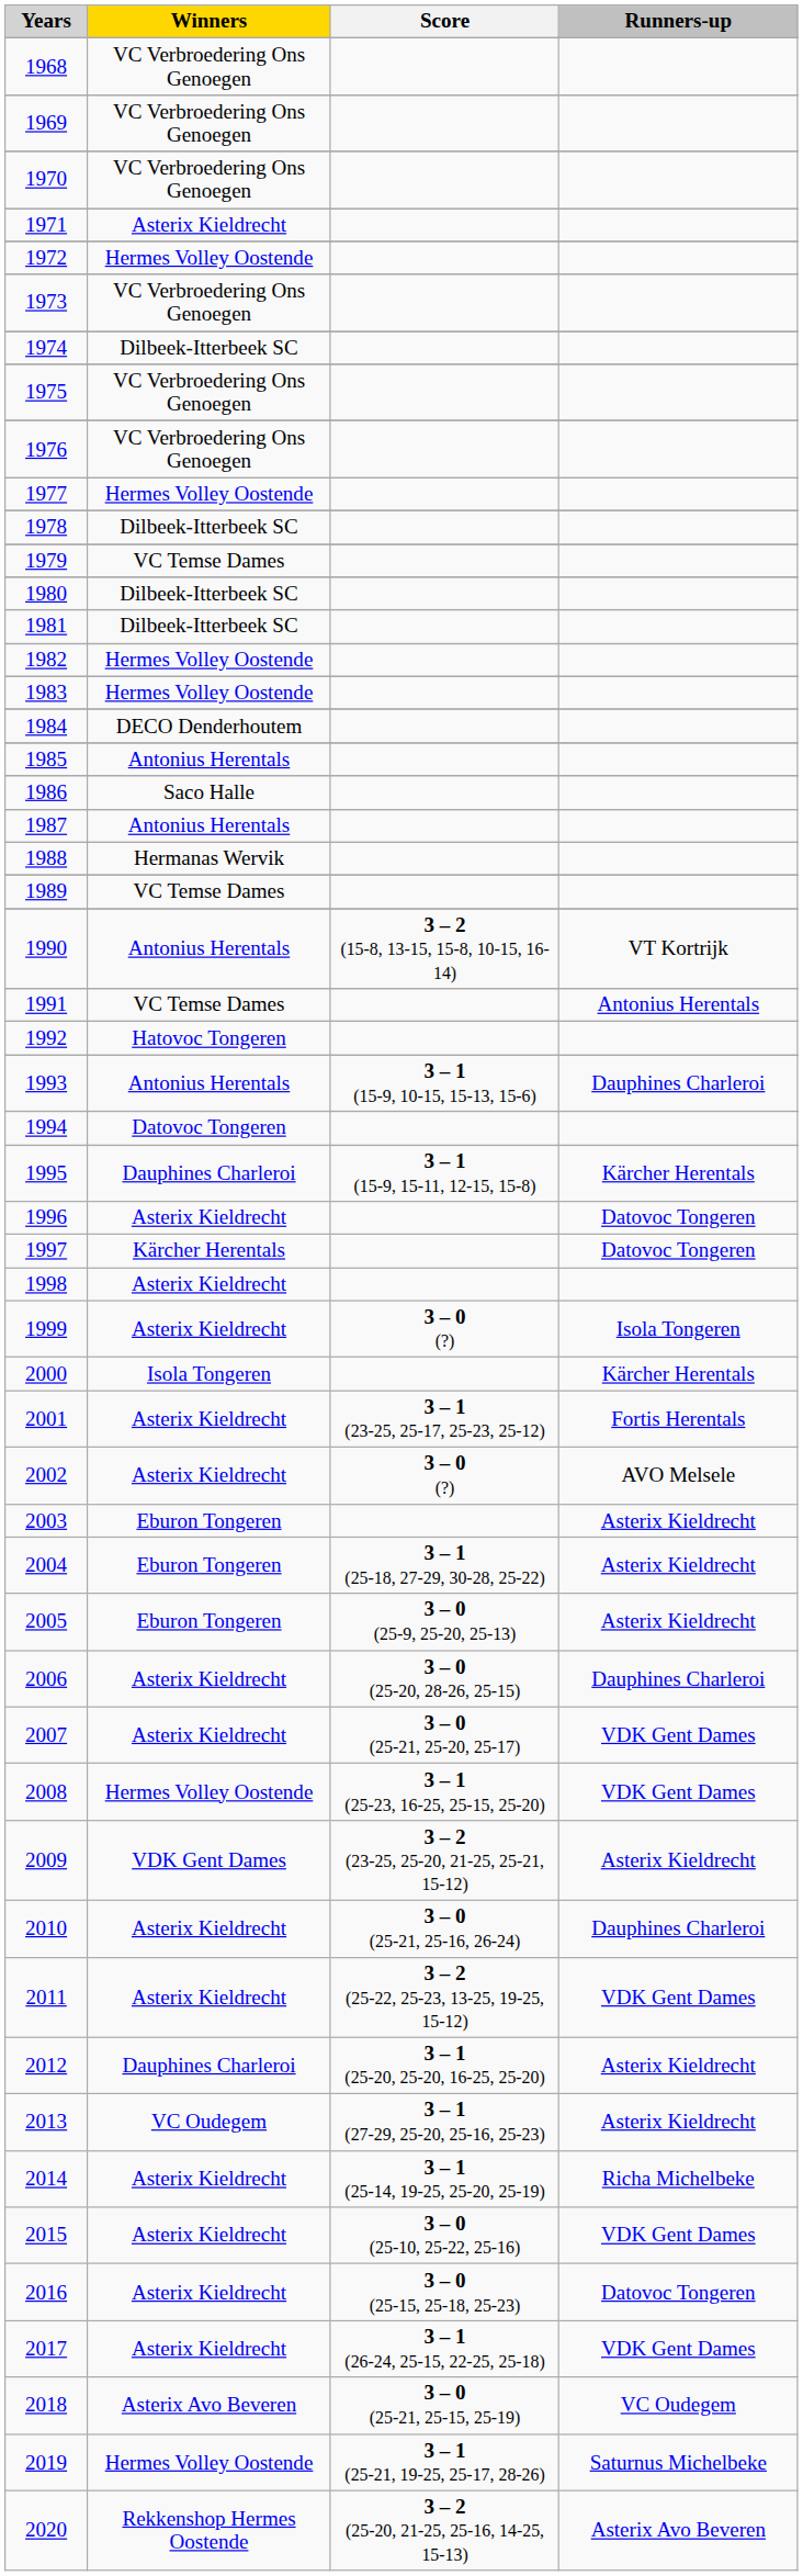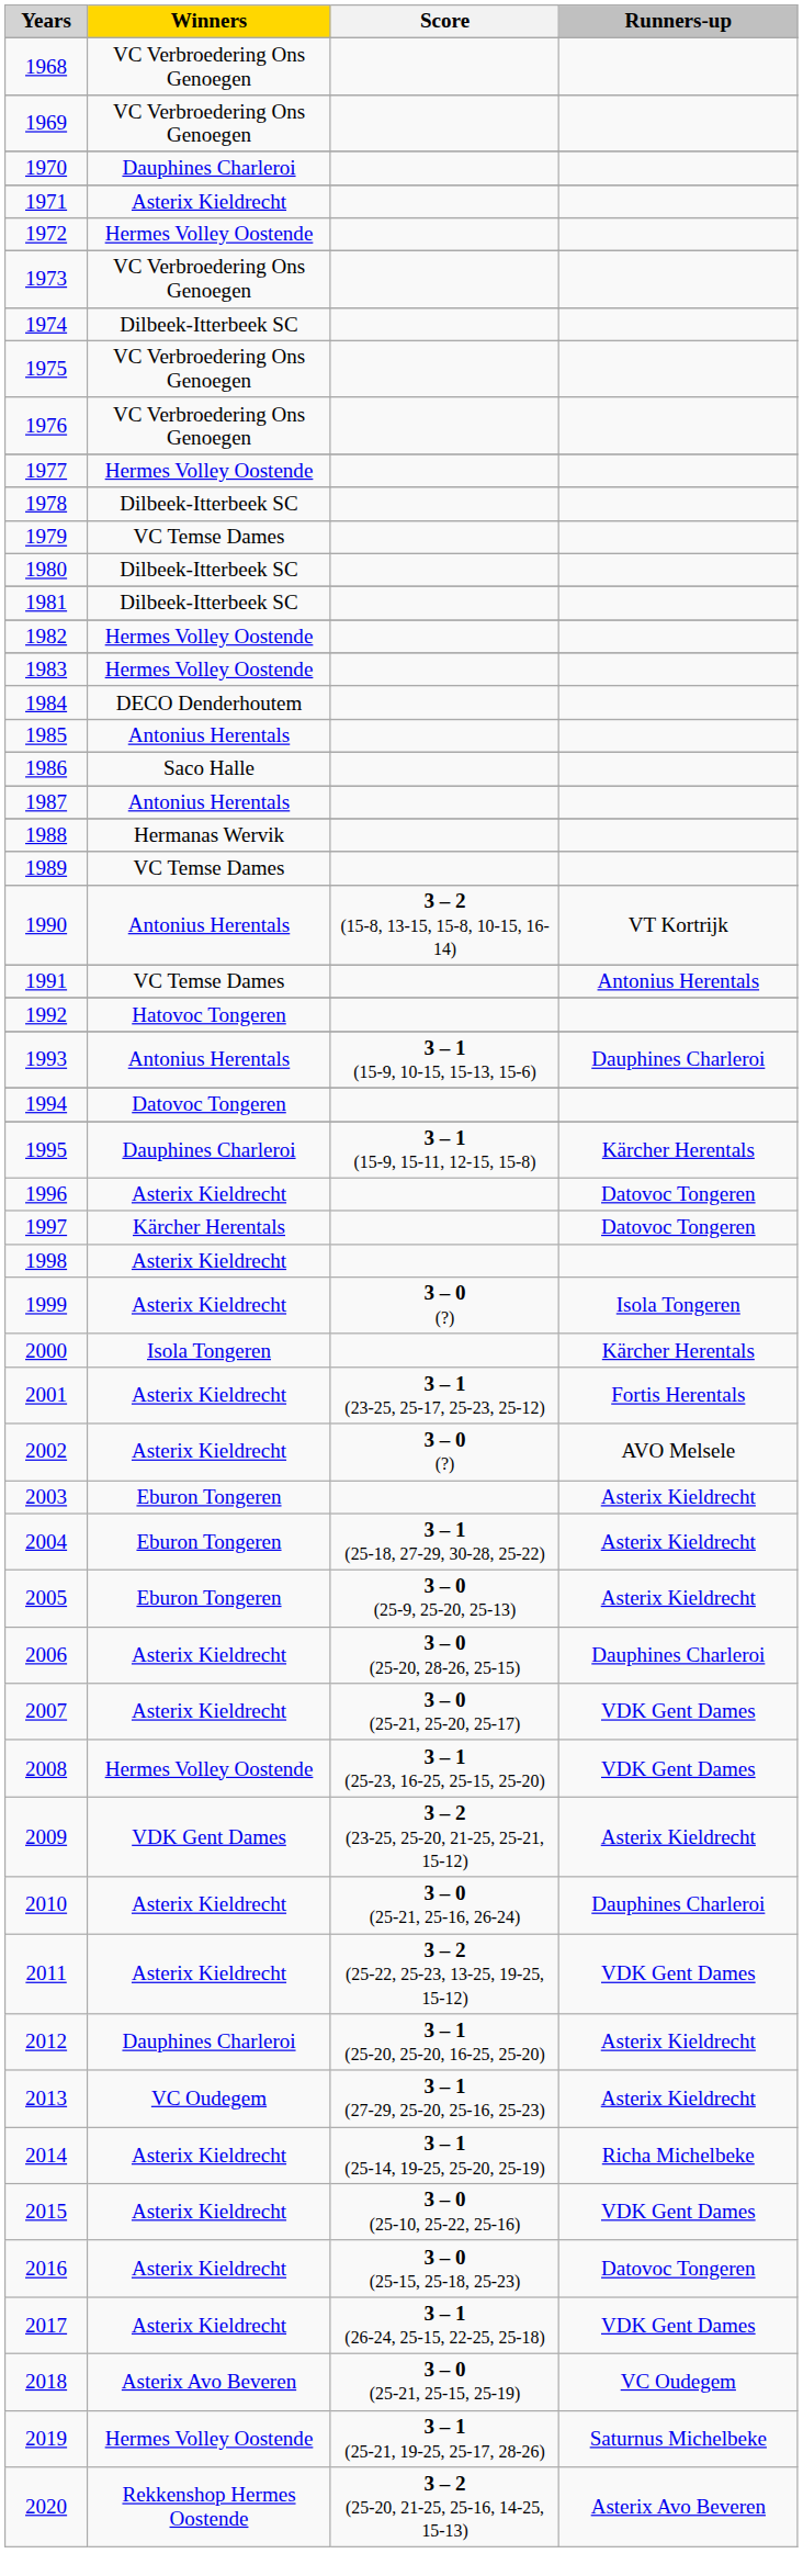 <table class="wikitable">
 <tr>
 <th width=60; style="background:#d3d3d3">Years</th>
 <th width=200; style="background:gold">Winners</th>
 <th width=200>Score</th>
 <th width=200; style="background:silver">Runners-up</th>
 </tr>
 <tr>
 </tr>
 <tr align=center>
 <td><a href='#'>1968</a></td>
 <td>VC Verbroedering Ons Genoegen</td>
 <td></td>
 <td></td>
 </tr>
 <tr>
 </tr>
 <tr align=center>
 <td><a href='#'>1969</a></td>
 <td>VC Verbroedering Ons Genoegen</td>
 <td></td>
 <td></td>
 </tr>
 <tr>
 </tr>
 <tr align=center>
 <td><a href='#'>1970</a></td>
-<td>VC Verbroedering Ons Genoegen</td>
+<td><a href='#'>Dauphines Charleroi</a></td>
 <td></td>
 <td></td>
 </tr>
 <tr>
 </tr>
 <tr align=center>
 <td><a href='#'>1971</a></td>
 <td><a href='#'>Asterix Kieldrecht</a></td>
 <td></td>
 <td></td>
 </tr>
 <tr>
 </tr>
 <tr align=center>
 <td><a href='#'>1972</a></td>
 <td><a href='#'>Hermes Volley Oostende</a></td>
 <td></td>
 <td></td>
 </tr>
 <tr>
 </tr>
 <tr align=center>
 <td><a href='#'>1973</a></td>
 <td>VC Verbroedering Ons Genoegen</td>
 <td></td>
 <td></td>
 </tr>
 <tr>
 </tr>
 <tr align=center>
 <td><a href='#'>1974</a></td>
 <td>Dilbeek-Itterbeek SC</td>
 <td></td>
 <td></td>
 </tr>
 <tr>
 </tr>
 <tr align=center>
 <td><a href='#'>1975</a></td>
 <td>VC Verbroedering Ons Genoegen</td>
 <td></td>
 <td></td>
 </tr>
 <tr>
 </tr>
 <tr align=center>
 <td><a href='#'>1976</a></td>
 <td>VC Verbroedering Ons Genoegen</td>
 <td></td>
 <td></td>
 </tr>
 <tr>
 </tr>
 <tr align=center>
 <td><a href='#'>1977</a></td>
 <td><a href='#'>Hermes Volley Oostende</a></td>
 <td></td>
 <td></td>
 </tr>
 <tr>
 </tr>
 <tr align=center>
 <td><a href='#'>1978</a></td>
 <td>Dilbeek-Itterbeek SC</td>
 <td></td>
 <td></td>
 </tr>
 <tr>
 </tr>
 <tr align=center>
 <td><a href='#'>1979</a></td>
 <td>VC Temse Dames</td>
 <td></td>
 <td></td>
 </tr>
 <tr>
 </tr>
 <tr align=center>
 <td><a href='#'>1980</a></td>
 <td>Dilbeek-Itterbeek SC</td>
 <td></td>
 <td></td>
 </tr>
 <tr>
 </tr>
 <tr align=center>
 <td><a href='#'>1981</a></td>
 <td>Dilbeek-Itterbeek SC</td>
 <td></td>
 <td></td>
 </tr>
 <tr>
 </tr>
 <tr align=center>
 <td><a href='#'>1982</a></td>
 <td><a href='#'>Hermes Volley Oostende</a></td>
 <td></td>
 <td></td>
 </tr>
 <tr>
 </tr>
 <tr align=center>
 <td><a href='#'>1983</a></td>
 <td><a href='#'>Hermes Volley Oostende</a></td>
 <td></td>
 <td></td>
 </tr>
 <tr>
 </tr>
 <tr align=center>
 <td><a href='#'>1984</a></td>
 <td>DECO Denderhoutem</td>
 <td></td>
 <td></td>
 </tr>
 <tr>
 </tr>
 <tr align=center>
 <td><a href='#'>1985</a></td>
 <td><a href='#'>Antonius Herentals</a></td>
 <td></td>
 <td></td>
 </tr>
 <tr>
 </tr>
 <tr align=center>
 <td><a href='#'>1986</a></td>
 <td>Saco Halle</td>
 <td></td>
 <td></td>
 </tr>
 <tr>
 </tr>
 <tr align=center>
 <td><a href='#'>1987</a></td>
 <td><a href='#'>Antonius Herentals</a></td>
 <td></td>
 <td></td>
 </tr>
 <tr>
 </tr>
 <tr align=center>
 <td><a href='#'>1988</a></td>
 <td>Hermanas Wervik</td>
 <td></td>
 <td></td>
 </tr>
 <tr>
 </tr>
 <tr align=center>
 <td><a href='#'>1989</a></td>
 <td>VC Temse Dames</td>
 <td></td>
 <td></td>
 </tr>
 <tr>
 </tr>
 <tr align=center>
 <td><a href='#'>1990</a></td>
 <td><a href='#'>Antonius Herentals</a></td>
 <td><strong>3 – 2</strong><br><small>(15-8, 13-15, 15-8, 10-15, 16-14)</small></td>
 <td>VT Kortrijk</td>
 </tr>
 <tr>
 </tr>
 <tr align=center>
 <td><a href='#'>1991</a></td>
 <td>VC Temse Dames</td>
 <td></td>
 <td><a href='#'>Antonius Herentals</a></td>
 </tr>
 <tr>
 </tr>
 <tr align=center>
 <td><a href='#'>1992</a></td>
 <td><a href='#'>Hatovoc Tongeren</a></td>
 <td></td>
 <td></td>
 </tr>
 <tr>
 </tr>
 <tr align=center>
 <td><a href='#'>1993</a></td>
 <td><a href='#'>Antonius Herentals</a></td>
 <td><strong>3 – 1</strong><br><small>(15-9, 10-15, 15-13, 15-6)</small></td>
 <td><a href='#'>Dauphines Charleroi</a></td>
 </tr>
 <tr>
 </tr>
 <tr align=center>
 <td><a href='#'>1994</a></td>
 <td><a href='#'>Datovoc Tongeren</a></td>
 <td></td>
 <td></td>
 </tr>
 <tr>
 </tr>
 <tr align=center>
 <td><a href='#'>1995</a></td>
 <td><a href='#'>Dauphines Charleroi</a></td>
 <td><strong>3 – 1</strong><br><small>(15-9, 15-11, 12-15, 15-8)</small></td>
 <td><a href='#'>Kärcher Herentals</a></td>
 </tr>
 <tr align=center>
 <td><a href='#'>1996</a></td>
 <td><a href='#'>Asterix Kieldrecht</a></td>
 <td></td>
 <td><a href='#'>Datovoc Tongeren</a></td>
 </tr>
 <tr align=center>
 <td><a href='#'>1997</a></td>
 <td><a href='#'>Kärcher Herentals</a></td>
 <td></td>
 <td><a href='#'>Datovoc Tongeren</a></td>
 </tr>
 <tr align=center>
 <td><a href='#'>1998</a></td>
 <td><a href='#'>Asterix Kieldrecht</a></td>
 <td></td>
 <td></td>
 </tr>
 <tr align=center>
 <td><a href='#'>1999</a></td>
 <td><a href='#'>Asterix Kieldrecht</a></td>
 <td><strong>3 – 0</strong><br><small>(?)</small></td>
 <td><a href='#'>Isola Tongeren</a></td>
 </tr>
 <tr align=center>
 <td><a href='#'>2000</a></td>
 <td><a href='#'>Isola Tongeren</a></td>
 <td></td>
 <td><a href='#'>Kärcher Herentals</a></td>
 </tr>
 <tr align=center>
 <td><a href='#'>2001</a></td>
 <td><a href='#'>Asterix Kieldrecht</a></td>
 <td><strong>3 – 1</strong><br><small>(23-25, 25-17, 25-23, 25-12)</small></td>
 <td><a href='#'>Fortis Herentals</a></td>
 </tr>
 <tr align=center>
 <td><a href='#'>2002</a></td>
 <td><a href='#'>Asterix Kieldrecht</a></td>
 <td><strong>3 – 0</strong><br><small>(?)</small></td>
 <td>AVO Melsele</td>
 </tr>
 <tr align=center>
 <td><a href='#'>2003</a></td>
 <td><a href='#'>Eburon Tongeren</a></td>
 <td></td>
 <td><a href='#'>Asterix Kieldrecht</a></td>
 </tr>
 <tr align=center>
 <td><a href='#'>2004</a></td>
 <td><a href='#'>Eburon Tongeren</a></td>
 <td><strong>3 – 1</strong><br><small>(25-18, 27-29, 30-28, 25-22)</small></td>
 <td><a href='#'>Asterix Kieldrecht</a></td>
 </tr>
 <tr align=center>
 <td><a href='#'>2005</a></td>
 <td><a href='#'>Eburon Tongeren</a></td>
 <td><strong>3 – 0</strong><br><small>(25-9, 25-20, 25-13)</small></td>
 <td><a href='#'>Asterix Kieldrecht</a></td>
 </tr>
 <tr align=center>
 <td><a href='#'>2006</a></td>
 <td><a href='#'>Asterix Kieldrecht</a></td>
 <td><strong>3 – 0</strong><br><small>(25-20, 28-26, 25-15)</small></td>
 <td><a href='#'>Dauphines Charleroi</a></td>
 </tr>
 <tr align=center>
 <td><a href='#'>2007</a></td>
 <td><a href='#'>Asterix Kieldrecht</a></td>
 <td><strong>3 – 0</strong><br><small>(25-21, 25-20, 25-17)</small></td>
 <td><a href='#'>VDK Gent Dames</a></td>
 </tr>
 <tr align=center>
 <td><a href='#'>2008</a></td>
 <td><a href='#'>Hermes Volley Oostende</a></td>
 <td><strong>3 – 1</strong><br><small>(25-23, 16-25, 25-15, 25-20)</small></td>
 <td><a href='#'>VDK Gent Dames</a></td>
 </tr>
 <tr align=center>
 <td><a href='#'>2009</a></td>
 <td><a href='#'>VDK Gent Dames</a></td>
 <td><strong>3 – 2</strong><br><small>(23-25, 25-20, 21-25, 25-21, 15-12)</small></td>
 <td><a href='#'>Asterix Kieldrecht</a></td>
 </tr>
 <tr align=center>
 <td><a href='#'>2010</a></td>
 <td><a href='#'>Asterix Kieldrecht</a></td>
 <td><strong>3 – 0</strong><br><small>(25-21, 25-16, 26-24)</small></td>
 <td><a href='#'>Dauphines Charleroi</a></td>
 </tr>
 <tr align=center>
 <td><a href='#'>2011</a></td>
 <td><a href='#'>Asterix Kieldrecht</a></td>
 <td><strong>3 – 2</strong><br><small>(25-22, 25-23, 13-25, 19-25, 15-12)</small></td>
 <td><a href='#'>VDK Gent Dames</a></td>
 </tr>
 <tr align=center>
 <td><a href='#'>2012</a></td>
 <td><a href='#'>Dauphines Charleroi</a></td>
 <td><strong>3 – 1</strong><br><small>(25-20, 25-20, 16-25, 25-20)</small></td>
 <td><a href='#'>Asterix Kieldrecht</a></td>
 </tr>
 <tr align=center>
 <td><a href='#'>2013</a></td>
 <td><a href='#'>VC Oudegem</a></td>
 <td><strong>3 – 1</strong><br><small>(27-29, 25-20, 25-16, 25-23)</small></td>
 <td><a href='#'>Asterix Kieldrecht</a></td>
 </tr>
 <tr align=center>
 <td><a href='#'>2014</a></td>
 <td><a href='#'>Asterix Kieldrecht</a></td>
 <td><strong>3 – 1</strong><br><small>(25-14, 19-25, 25-20, 25-19)</small></td>
 <td><a href='#'>Richa Michelbeke</a></td>
 </tr>
 <tr align=center>
 <td><a href='#'>2015</a></td>
 <td><a href='#'>Asterix Kieldrecht</a></td>
 <td><strong>3 – 0</strong><br><small>(25-10, 25-22, 25-16)</small></td>
 <td><a href='#'>VDK Gent Dames</a></td>
 </tr>
 <tr align=center>
 <td><a href='#'>2016</a></td>
 <td><a href='#'>Asterix Kieldrecht</a></td>
 <td><strong>3 – 0</strong><br><small>(25-15, 25-18, 25-23)</small></td>
 <td><a href='#'>Datovoc Tongeren</a></td>
 </tr>
 <tr align=center>
 <td><a href='#'>2017</a></td>
 <td><a href='#'>Asterix Kieldrecht</a></td>
 <td><strong>3 – 1</strong><br><small>(26-24, 25-15, 22-25, 25-18)</small></td>
 <td><a href='#'>VDK Gent Dames</a></td>
 </tr>
 <tr align=center>
 <td><a href='#'>2018</a></td>
 <td><a href='#'>Asterix Avo Beveren</a></td>
 <td><strong>3 – 0</strong><br><small>(25-21, 25-15, 25-19)</small></td>
 <td><a href='#'>VC Oudegem</a></td>
 </tr>
 <tr align=center>
 <td><a href='#'>2019</a></td>
 <td><a href='#'>Hermes Volley Oostende</a></td>
 <td><strong>3 – 1</strong><br><small>(25-21, 19-25, 25-17, 28-26)</small></td>
 <td><a href='#'>Saturnus Michelbeke</a></td>
 </tr>
 <tr align=center>
 <td><a href='#'>2020</a></td>
 <td><a href='#'>Rekkenshop Hermes Oostende</a></td>
 <td><strong>3 – 2</strong><br><small>(25-20, 21-25, 25-16, 14-25, 15-13)</small></td>
 <td><a href='#'>Asterix Avo Beveren</a></td>
 </tr>
 </table>
